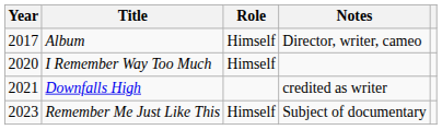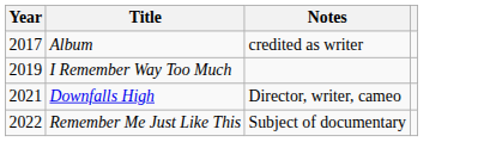 <table class="wikitable">
 <tr>
 <th>Year</th>
 <th>Title</th>
-<th>Role</th>
 <th>Notes</th>
 <th></th>
 </tr>
 <tr>
 <td>2017</td>
 <td><em>Album</em></td>
-<td>Himself</td>
-<td>Director, writer, cameo</td>
+<td>credited as writer</td>
 <td></td>
 </tr>
 <tr>
-<td>2020</td>
+<td>2019</td>
 <td><em>I Remember Way Too Much</em></td>
-<td>Himself</td>
 <td></td>
 <td></td>
 </tr>
 <tr>
 <td>2021</td>
 <td><em><a href='#'>Downfalls High</a></em></td>
-<td></td>
-<td>credited as writer</td>
+<td>Director, writer, cameo</td>
 <td></td>
 </tr>
 <tr>
-<td>2023</td>
+<td>2022</td>
 <td><em>Remember Me Just Like This</em></td>
-<td>Himself</td>
 <td>Subject of documentary</td>
 <td></td>
 </tr>
 </table>
